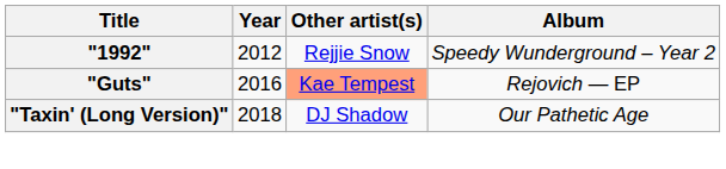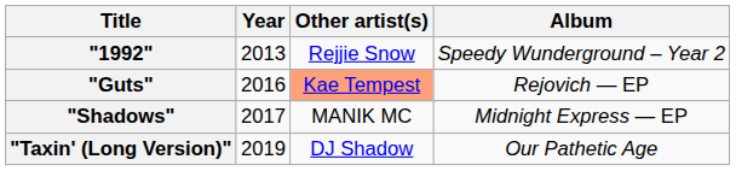 <table class="wikitable plainrowheaders" style="text-align:center;">
 <tr>
 <th scope="col">Title</th>
 <th scope="col">Year</th>
 <th scope="col">Other artist(s)</th>
 <th scope="col">Album</th>
 </tr>
 <tr>
 <th scope="row">"1992"</th>
-<td>2012</td>
+<td>2013</td>
 <td><a href='#'>Rejjie Snow</a></td>
 <td><em>Speedy Wunderground – Year 2</em></td>
 </tr>
 <tr>
 <th scope="row">"Guts"</th>
 <td>2016</td>
 <td style="background: lightsalmon;"><a href='#'>Kae Tempest</a></td>
 <td><em>Rejovich</em> — EP</td>
 </tr>
 <tr>
+<th scope="row">"Shadows"</th>
+<td>2017</td>
+<td>MANIK MC</td>
+<td><em>Midnight Express</em> — EP</td>
+</tr>
+<tr>
 <th scope="row">"Taxin' (Long Version)"</th>
-<td>2018</td>
+<td>2019</td>
 <td><a href='#'>DJ Shadow</a></td>
 <td><em>Our Pathetic Age</em></td>
 </tr>
 </table>
